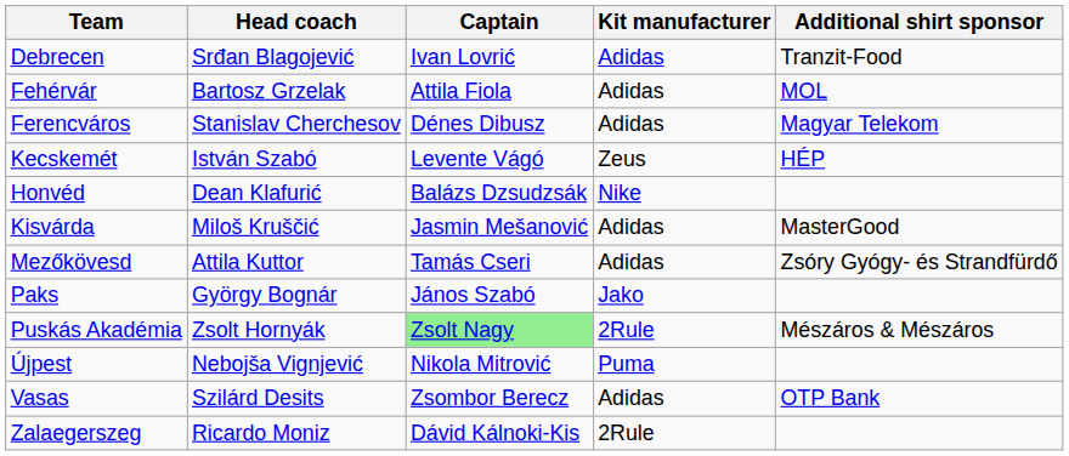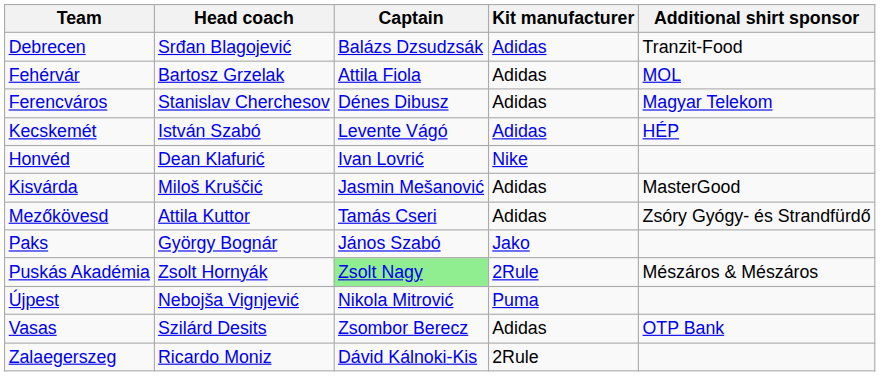 <table class="wikitable sortable">
 <tr>
 <th>Team</th>
 <th>Head coach</th>
 <th>Captain</th>
 <th>Kit manufacturer</th>
 <th>Additional shirt sponsor</th>
 </tr>
 <tr>
 <td><a href='#'>Debrecen</a></td>
 <td> <a href='#'>Srđan Blagojević</a></td>
-<td> <a href='#'>Ivan Lovrić</a></td>
+<td> <a href='#'>Balázs Dzsudzsák</a></td>
 <td><a href='#'>Adidas</a></td>
 <td>Tranzit-Food</td>
 </tr>
 <tr>
 <td><a href='#'>Fehérvár</a></td>
 <td> <a href='#'>Bartosz Grzelak</a></td>
 <td> <a href='#'>Attila Fiola</a></td>
 <td>Adidas</td>
 <td><a href='#'>MOL</a></td>
 </tr>
 <tr>
 <td><a href='#'>Ferencváros</a></td>
 <td> <a href='#'>Stanislav Cherchesov</a></td>
 <td> <a href='#'>Dénes Dibusz</a></td>
 <td>Adidas</td>
 <td><a href='#'>Magyar Telekom</a></td>
 </tr>
 <tr>
 <td><a href='#'>Kecskemét</a></td>
 <td> <a href='#'>István Szabó</a></td>
 <td> <a href='#'>Levente Vágó</a></td>
-<td>Zeus</td>
+<td><a href='#'>Adidas</a></td>
 <td><a href='#'>HÉP</a></td>
 </tr>
 <tr>
 <td><a href='#'>Honvéd</a></td>
 <td> <a href='#'>Dean Klafurić</a></td>
-<td> <a href='#'>Balázs Dzsudzsák</a></td>
+<td> <a href='#'>Ivan Lovrić</a></td>
 <td><a href='#'>Nike</a></td>
 <td></td>
 </tr>
 <tr>
 <td><a href='#'>Kisvárda</a></td>
 <td> <a href='#'>Miloš Kruščić</a></td>
 <td> <a href='#'>Jasmin Mešanović</a></td>
 <td>Adidas</td>
 <td>MasterGood</td>
 </tr>
 <tr>
 <td><a href='#'>Mezőkövesd</a></td>
 <td> <a href='#'>Attila Kuttor</a></td>
 <td> <a href='#'>Tamás Cseri</a></td>
 <td>Adidas</td>
 <td>Zsóry Gyógy- és Strandfürdő</td>
 </tr>
 <tr>
 <td><a href='#'>Paks</a></td>
 <td> <a href='#'>György Bognár</a></td>
 <td> <a href='#'>János Szabó</a></td>
 <td><a href='#'>Jako</a></td>
 <td></td>
 </tr>
 <tr>
 <td><a href='#'>Puskás Akadémia</a></td>
 <td> <a href='#'>Zsolt Hornyák</a></td>
 <td style="background: lightgreen;"> <a href='#'>Zsolt Nagy</a></td>
 <td><a href='#'>2Rule</a></td>
 <td>Mészáros & Mészáros</td>
 </tr>
 <tr>
 <td><a href='#'>Újpest</a></td>
 <td> <a href='#'>Nebojša Vignjević</a></td>
 <td> <a href='#'>Nikola Mitrović</a></td>
 <td><a href='#'>Puma</a></td>
 <td></td>
 </tr>
 <tr>
 <td><a href='#'>Vasas</a></td>
 <td> <a href='#'>Szilárd Desits</a></td>
 <td> <a href='#'>Zsombor Berecz</a></td>
 <td>Adidas</td>
 <td><a href='#'>OTP Bank</a></td>
 </tr>
 <tr>
 <td><a href='#'>Zalaegerszeg</a></td>
 <td> <a href='#'>Ricardo Moniz</a></td>
 <td> <a href='#'>Dávid Kálnoki-Kis</a></td>
 <td>2Rule</td>
 <td></td>
 </tr>
 </table>
